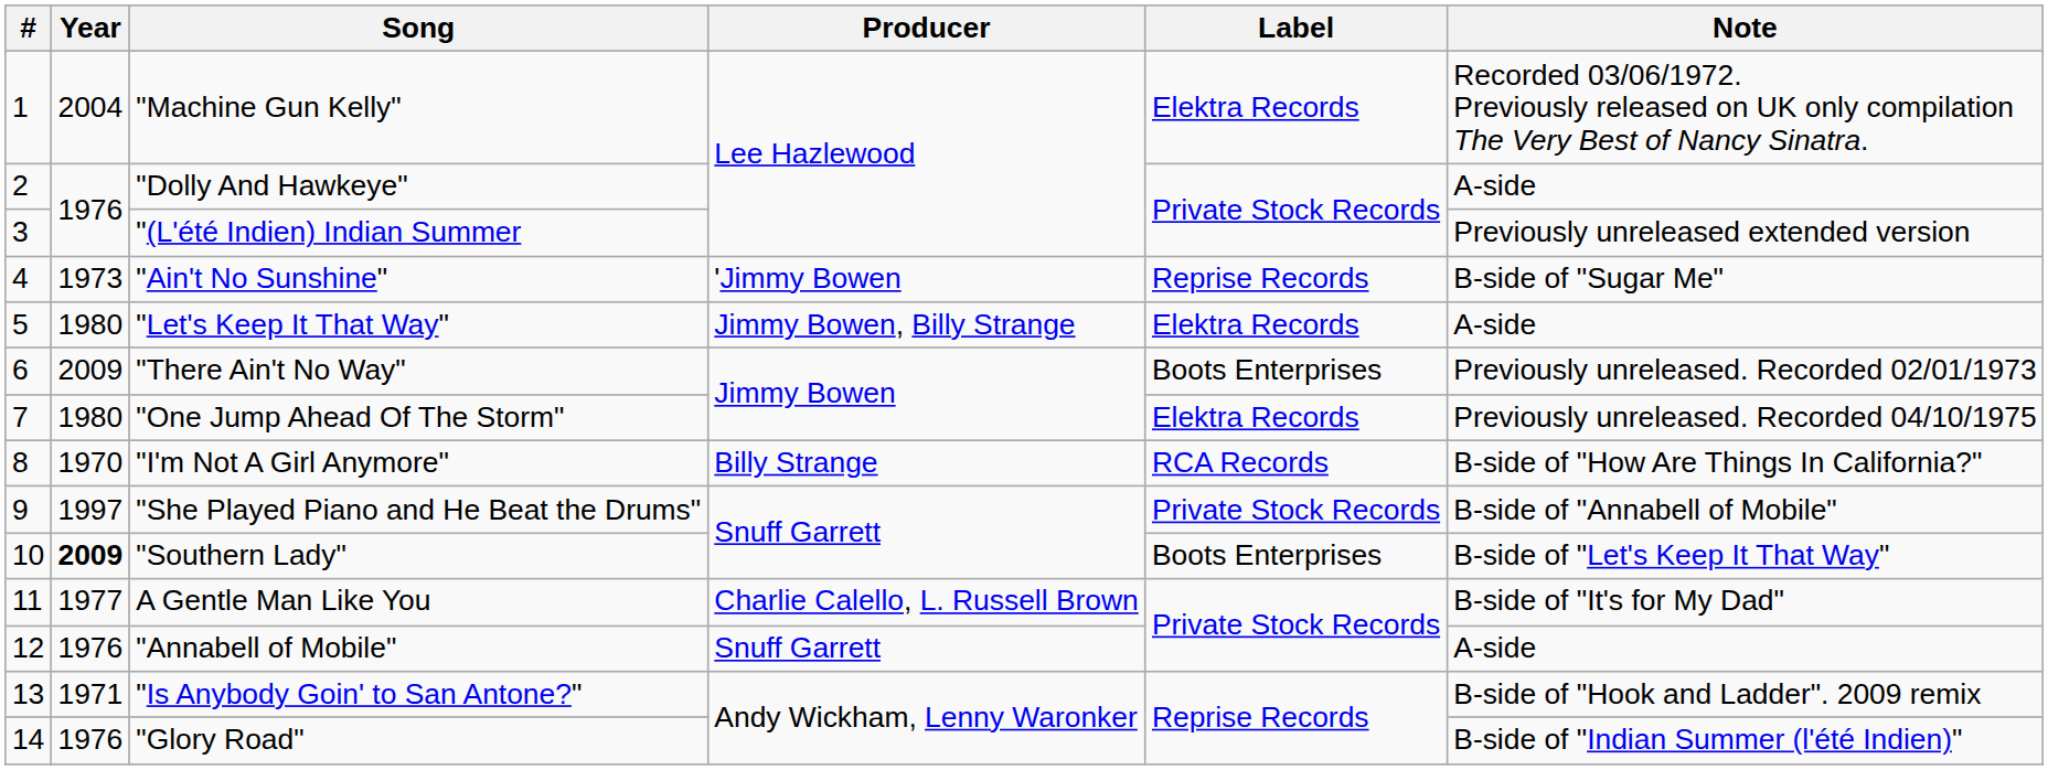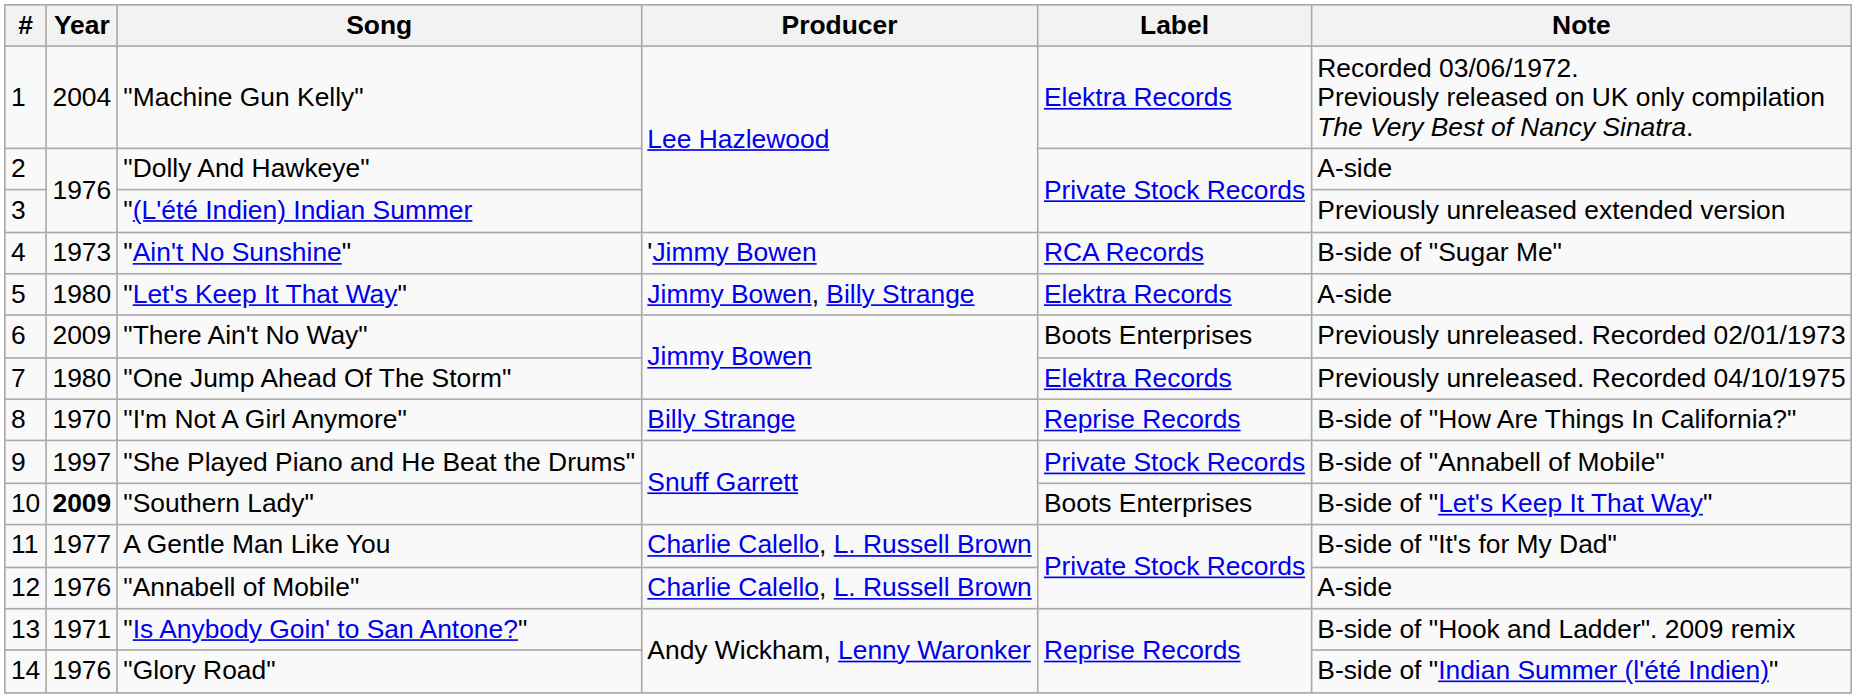 <table class="wikitable">
 <tr>
 <th>#</th>
 <th>Year</th>
 <th>Song</th>
 <th>Producer</th>
 <th>Label</th>
 <th>Note</th>
 </tr>
 <tr>
 <td>1</td>
 <td>2004</td>
 <td>"Machine Gun Kelly"</td>
 <td rowspan=3><a href='#'>Lee Hazlewood</a></td>
 <td><a href='#'>Elektra Records</a></td>
 <td>Recorded 03/06/1972. <br>Previously released on UK only compilation <br><em>The Very Best of Nancy Sinatra</em>.</td>
 </tr>
 <tr>
 <td>2</td>
 <td rowspan=2>1976</td>
 <td>"Dolly And Hawkeye"</td>
 <td rowspan=2><a href='#'>Private Stock Records</a></td>
 <td>A-side</td>
 </tr>
 <tr>
 <td>3</td>
 <td>"<a href='#'>(L'été Indien) Indian Summer</a></td>
 <td>Previously unreleased extended version</td>
 </tr>
 <tr>
 <td>4</td>
 <td>1973</td>
 <td>"<a href='#'>Ain't No Sunshine</a>"</td>
 <td>'<a href='#'>Jimmy Bowen</a></td>
-<td><a href='#'>Reprise Records</a></td>
+<td><a href='#'>RCA Records</a></td>
 <td>B-side of "Sugar Me"</td>
 </tr>
 <tr>
 <td>5</td>
 <td>1980</td>
 <td>"<a href='#'>Let's Keep It That Way</a>"</td>
 <td><a href='#'>Jimmy Bowen</a>, <a href='#'>Billy Strange</a></td>
 <td><a href='#'>Elektra Records</a></td>
 <td>A-side</td>
 </tr>
 <tr>
 <td>6</td>
 <td>2009</td>
 <td>"There Ain't No Way"</td>
 <td rowspan=2><a href='#'>Jimmy Bowen</a></td>
 <td>Boots Enterprises</td>
 <td>Previously unreleased. Recorded 02/01/1973</td>
 </tr>
 <tr>
 <td>7</td>
 <td>1980</td>
 <td>"One Jump Ahead Of The Storm"</td>
 <td><a href='#'>Elektra Records</a></td>
 <td>Previously unreleased. Recorded 04/10/1975</td>
 </tr>
 <tr>
 <td>8</td>
 <td>1970</td>
 <td>"I'm Not A Girl Anymore"</td>
 <td><a href='#'>Billy Strange</a></td>
-<td><a href='#'>RCA Records</a></td>
+<td><a href='#'>Reprise Records</a></td>
 <td>B-side of "How Are Things In California?"</td>
 </tr>
 <tr>
 <td>9</td>
 <td>1997</td>
 <td>"She Played Piano and He Beat the Drums"</td>
 <td rowspan=2><a href='#'>Snuff Garrett</a></td>
 <td><a href='#'>Private Stock Records</a></td>
 <td>B-side of "Annabell of Mobile"</td>
 </tr>
 <tr>
 <td>10</td>
 <td><strong>2009</strong></td>
 <td>"Southern Lady"</td>
 <td>Boots Enterprises</td>
 <td>B-side of "<a href='#'>Let's Keep It That Way</a>"</td>
 </tr>
 <tr>
 <td>11</td>
 <td>1977</td>
 <td>A Gentle Man Like You</td>
 <td><a href='#'>Charlie Calello</a>, <a href='#'>L. Russell Brown</a></td>
 <td rowspan=2><a href='#'>Private Stock Records</a></td>
 <td>B-side of "It's for My Dad"</td>
 </tr>
 <tr>
 <td>12</td>
 <td>1976</td>
 <td>"Annabell of Mobile"</td>
-<td><a href='#'>Snuff Garrett</a></td>
+<td><a href='#'>Charlie Calello</a>, <a href='#'>L. Russell Brown</a></td>
 <td>A-side</td>
 </tr>
 <tr>
 <td>13</td>
 <td>1971</td>
 <td>"<a href='#'>Is Anybody Goin' to San Antone?</a>"</td>
 <td rowspan=2>Andy Wickham, <a href='#'>Lenny Waronker</a></td>
 <td rowspan=2><a href='#'>Reprise Records</a></td>
 <td>B-side of "Hook and Ladder". 2009 remix</td>
 </tr>
 <tr>
 <td>14</td>
 <td>1976</td>
 <td>"Glory Road"</td>
 <td>B-side of "<a href='#'>Indian Summer (l'été Indien)</a>"</td>
 </tr>
 </table>
